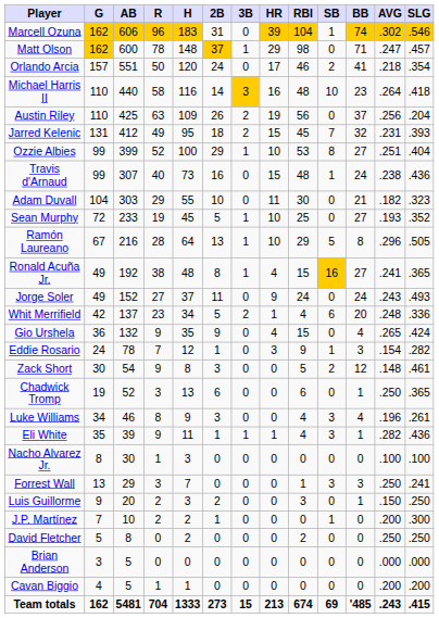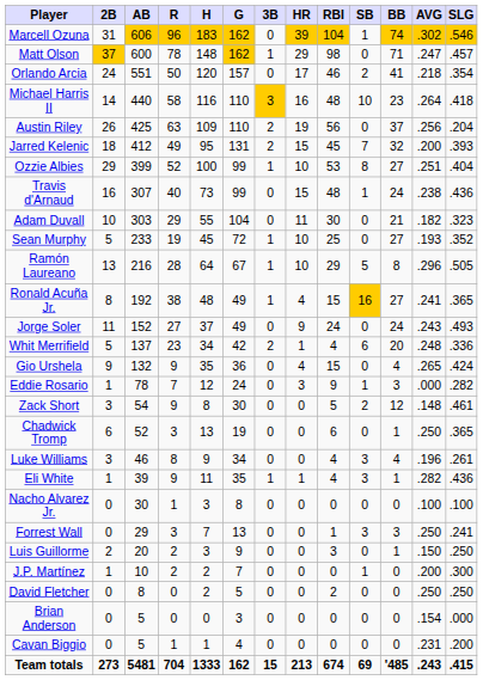 <table class="wikitable" style="text-align:center;">
 <tr>
 <th style="background:#ddf;width:20%;"><strong>Player</strong></th>
-<th style="background:#ddf;width:7%;"><strong>G</strong></th>
+<th style="background:#ddf;width:7%;"><strong>2B</strong></th>
 <th style="background:#ddf;width:7%;"><strong>AB</strong></th>
 <th style="background:#ddf;width:7%;"><strong>R</strong></th>
 <th style="background:#ddf;width:7%;"><strong>H</strong></th>
-<th style="background:#ddf;width:7%;"><strong>2B</strong></th>
+<th style="background:#ddf;width:7%;"><strong>G</strong></th>
 <th style="background:#ddf;width:7%;"><strong>3B</strong></th>
 <th style="background:#ddf;width:7%;"><strong>HR</strong></th>
 <th style="background:#ddf;width:7%;"><strong>RBI</strong></th>
 <th style="background:#ddf;width:7%;"><strong>SB</strong></th>
 <th style="background:#ddf;width:7%;"><strong>BB</strong></th>
 <th style="background:#ddf;width:7%;"><strong>AVG</strong></th>
 <th style="background:#ddf;width:7%;"><strong>SLG</strong></th>
 </tr>
 <tr>
 <td><a href='#'>Marcell Ozuna</a></td>
-<td bgcolor=#ffcc00>162</td>
+<td>31</td>
 <td bgcolor=#ffcc00>606</td>
 <td bgcolor=#ffcc00>96</td>
 <td bgcolor=#ffcc00>183</td>
-<td>31</td>
+<td bgcolor=#ffcc00>162</td>
 <td>0</td>
 <td bgcolor=#ffcc00>39</td>
 <td bgcolor=#ffcc00>104</td>
 <td>1</td>
 <td bgcolor=#ffcc00>74</td>
 <td bgcolor=#ffcc00>.302</td>
 <td bgcolor=#ffcc00>.546</td>
 </tr>
 <tr>
 <td><a href='#'>Matt Olson</a></td>
-<td bgcolor=#ffcc00>162</td>
+<td bgcolor=#ffcc00>37</td>
 <td>600</td>
 <td>78</td>
 <td>148</td>
-<td bgcolor=#ffcc00>37</td>
+<td bgcolor=#ffcc00>162</td>
 <td>1</td>
 <td>29</td>
 <td>98</td>
 <td>0</td>
 <td>71</td>
 <td>.247</td>
 <td>.457</td>
 </tr>
 <tr>
 <td><a href='#'>Orlando Arcia</a></td>
-<td>157</td>
+<td>24</td>
 <td>551</td>
 <td>50</td>
 <td>120</td>
-<td>24</td>
+<td>157</td>
 <td>0</td>
 <td>17</td>
 <td>46</td>
 <td>2</td>
 <td>41</td>
 <td>.218</td>
 <td>.354</td>
 </tr>
 <tr>
 <td><a href='#'>Michael Harris II</a></td>
-<td>110</td>
+<td>14</td>
 <td>440</td>
 <td>58</td>
 <td>116</td>
-<td>14</td>
+<td>110</td>
 <td bgcolor=#ffcc00>3</td>
 <td>16</td>
 <td>48</td>
 <td>10</td>
 <td>23</td>
 <td>.264</td>
 <td>.418</td>
 </tr>
 <tr>
 <td><a href='#'>Austin Riley</a></td>
-<td>110</td>
+<td>26</td>
 <td>425</td>
 <td>63</td>
 <td>109</td>
-<td>26</td>
+<td>110</td>
 <td>2</td>
 <td>19</td>
 <td>56</td>
 <td>0</td>
 <td>37</td>
 <td>.256</td>
 <td>.204</td>
 </tr>
 <tr>
 <td><a href='#'>Jarred Kelenic</a></td>
-<td>131</td>
+<td>18</td>
 <td>412</td>
 <td>49</td>
 <td>95</td>
-<td>18</td>
+<td>131</td>
 <td>2</td>
 <td>15</td>
 <td>45</td>
 <td>7</td>
 <td>32</td>
-<td>.231</td>
+<td>.200</td>
 <td>.393</td>
 </tr>
 <tr>
 <td><a href='#'>Ozzie Albies</a></td>
-<td>99</td>
+<td>29</td>
 <td>399</td>
 <td>52</td>
 <td>100</td>
-<td>29</td>
+<td>99</td>
 <td>1</td>
 <td>10</td>
 <td>53</td>
 <td>8</td>
 <td>27</td>
 <td>.251</td>
 <td>.404</td>
 </tr>
 <tr>
 <td><a href='#'>Travis d'Arnaud</a></td>
-<td>99</td>
+<td>16</td>
 <td>307</td>
 <td>40</td>
 <td>73</td>
-<td>16</td>
+<td>99</td>
 <td>0</td>
 <td>15</td>
 <td>48</td>
 <td>1</td>
 <td>24</td>
 <td>.238</td>
 <td>.436</td>
 </tr>
 <tr>
 <td><a href='#'>Adam Duvall</a></td>
-<td>104</td>
+<td>10</td>
 <td>303</td>
 <td>29</td>
 <td>55</td>
-<td>10</td>
+<td>104</td>
 <td>0</td>
 <td>11</td>
 <td>30</td>
 <td>0</td>
 <td>21</td>
 <td>.182</td>
 <td>.323</td>
 </tr>
 <tr>
 <td><a href='#'>Sean Murphy</a></td>
-<td>72</td>
+<td>5</td>
 <td>233</td>
 <td>19</td>
 <td>45</td>
-<td>5</td>
+<td>72</td>
 <td>1</td>
 <td>10</td>
 <td>25</td>
 <td>0</td>
 <td>27</td>
 <td>.193</td>
 <td>.352</td>
 </tr>
 <tr>
 <td><a href='#'>Ramón Laureano</a></td>
-<td>67</td>
+<td>13</td>
 <td>216</td>
 <td>28</td>
 <td>64</td>
-<td>13</td>
+<td>67</td>
 <td>1</td>
 <td>10</td>
 <td>29</td>
 <td>5</td>
 <td>8</td>
 <td>.296</td>
 <td>.505</td>
 </tr>
 <tr>
 <td><a href='#'>Ronald Acuña Jr.</a></td>
-<td>49</td>
+<td>8</td>
 <td>192</td>
 <td>38</td>
 <td>48</td>
-<td>8</td>
+<td>49</td>
 <td>1</td>
 <td>4</td>
 <td>15</td>
 <td bgcolor=#ffcc00>16</td>
 <td>27</td>
 <td>.241</td>
 <td>.365</td>
 </tr>
 <tr>
 <td><a href='#'>Jorge Soler</a></td>
-<td>49</td>
+<td>11</td>
 <td>152</td>
 <td>27</td>
 <td>37</td>
-<td>11</td>
+<td>49</td>
 <td>0</td>
 <td>9</td>
 <td>24</td>
 <td>0</td>
 <td>24</td>
 <td>.243</td>
 <td>.493</td>
 </tr>
 <tr>
 <td><a href='#'>Whit Merrifield</a></td>
-<td>42</td>
+<td>5</td>
 <td>137</td>
 <td>23</td>
 <td>34</td>
-<td>5</td>
+<td>42</td>
 <td>2</td>
 <td>1</td>
 <td>4</td>
 <td>6</td>
 <td>20</td>
 <td>.248</td>
 <td>.336</td>
 </tr>
 <tr>
 <td><a href='#'>Gio Urshela</a></td>
-<td>36</td>
+<td>9</td>
 <td>132</td>
 <td>9</td>
 <td>35</td>
-<td>9</td>
+<td>36</td>
 <td>0</td>
 <td>4</td>
 <td>15</td>
 <td>0</td>
 <td>4</td>
 <td>.265</td>
 <td>.424</td>
 </tr>
 <tr>
 <td><a href='#'>Eddie Rosario</a></td>
-<td>24</td>
+<td>1</td>
 <td>78</td>
 <td>7</td>
 <td>12</td>
-<td>1</td>
+<td>24</td>
 <td>0</td>
 <td>3</td>
 <td>9</td>
 <td>1</td>
 <td>3</td>
-<td>.154</td>
+<td>.000</td>
 <td>.282</td>
 </tr>
 <tr>
 <td><a href='#'>Zack Short</a></td>
-<td>30</td>
+<td>3</td>
 <td>54</td>
 <td>9</td>
 <td>8</td>
-<td>3</td>
+<td>30</td>
 <td>0</td>
 <td>0</td>
 <td>5</td>
 <td>2</td>
 <td>12</td>
 <td>.148</td>
 <td>.461</td>
 </tr>
 <tr>
 <td><a href='#'>Chadwick Tromp</a></td>
-<td>19</td>
+<td>6</td>
 <td>52</td>
 <td>3</td>
 <td>13</td>
-<td>6</td>
+<td>19</td>
 <td>0</td>
 <td>0</td>
 <td>6</td>
 <td>0</td>
 <td>1</td>
 <td>.250</td>
 <td>.365</td>
 </tr>
 <tr>
 <td><a href='#'>Luke Williams</a></td>
-<td>34</td>
+<td>3</td>
 <td>46</td>
 <td>8</td>
 <td>9</td>
-<td>3</td>
+<td>34</td>
 <td>0</td>
 <td>0</td>
 <td>4</td>
 <td>3</td>
 <td>4</td>
 <td>.196</td>
 <td>.261</td>
 </tr>
 <tr>
 <td><a href='#'>Eli White</a></td>
-<td>35</td>
+<td>1</td>
 <td>39</td>
 <td>9</td>
 <td>11</td>
-<td>1</td>
+<td>35</td>
 <td>1</td>
 <td>1</td>
 <td>4</td>
 <td>3</td>
 <td>1</td>
 <td>.282</td>
 <td>.436</td>
 </tr>
 <tr>
 <td><a href='#'>Nacho Alvarez Jr.</a></td>
-<td>8</td>
+<td>0</td>
 <td>30</td>
 <td>1</td>
 <td>3</td>
-<td>0</td>
+<td>8</td>
 <td>0</td>
 <td>0</td>
 <td>0</td>
 <td>0</td>
 <td>0</td>
 <td>.100</td>
 <td>.100</td>
 </tr>
 <tr>
 <td><a href='#'>Forrest Wall</a></td>
-<td>13</td>
+<td>0</td>
 <td>29</td>
 <td>3</td>
 <td>7</td>
-<td>0</td>
+<td>13</td>
 <td>0</td>
 <td>0</td>
 <td>1</td>
 <td>3</td>
 <td>3</td>
 <td>.250</td>
 <td>.241</td>
 </tr>
 <tr>
 <td><a href='#'>Luis Guillorme</a></td>
-<td>9</td>
+<td>2</td>
 <td>20</td>
 <td>2</td>
 <td>3</td>
-<td>2</td>
+<td>9</td>
 <td>0</td>
 <td>0</td>
 <td>3</td>
 <td>0</td>
 <td>1</td>
 <td>.150</td>
 <td>.250</td>
 </tr>
 <tr>
 <td><a href='#'>J.P. Martínez</a></td>
-<td>7</td>
+<td>1</td>
 <td>10</td>
 <td>2</td>
 <td>2</td>
-<td>1</td>
+<td>7</td>
 <td>0</td>
 <td>0</td>
 <td>0</td>
 <td>1</td>
 <td>0</td>
 <td>.200</td>
 <td>.300</td>
 </tr>
 <tr>
 <td><a href='#'>David Fletcher</a></td>
-<td>5</td>
+<td>0</td>
 <td>8</td>
 <td>0</td>
 <td>2</td>
-<td>0</td>
+<td>5</td>
 <td>0</td>
 <td>0</td>
 <td>2</td>
 <td>0</td>
 <td>0</td>
 <td>.250</td>
 <td>.250</td>
 </tr>
 <tr>
 <td><a href='#'>Brian Anderson</a></td>
+<td>0</td>
+<td>5</td>
+<td>0</td>
+<td>0</td>
 <td>3</td>
-<td>5</td>
 <td>0</td>
 <td>0</td>
 <td>0</td>
 <td>0</td>
 <td>0</td>
-<td>0</td>
-<td>0</td>
-<td>0</td>
-<td>.000</td>
+<td>.154</td>
 <td>.000</td>
 </tr>
 <tr>
 <td><a href='#'>Cavan Biggio</a></td>
-<td>4</td>
+<td>0</td>
 <td>5</td>
 <td>1</td>
 <td>1</td>
+<td>4</td>
 <td>0</td>
 <td>0</td>
 <td>0</td>
 <td>0</td>
 <td>0</td>
-<td>0</td>
-<td>.200</td>
+<td>.231</td>
 <td>.200</td>
 </tr>
 <tr>
 <td><strong>Team totals</strong></td>
-<td><strong>162</strong></td>
+<td><strong>273</strong></td>
 <td><strong>5481</strong></td>
 <td><strong>704</strong></td>
 <td><strong>1333</strong></td>
-<td><strong>273</strong></td>
+<td><strong>162</strong></td>
 <td><strong>15</strong></td>
 <td><strong>213</strong></td>
 <td><strong>674</strong></td>
 <td><strong>69</strong></td>
 <td><strong>'485</strong></td>
 <td><strong>.243</strong></td>
 <td><strong>.415</strong></td>
 </tr>
 </table>
